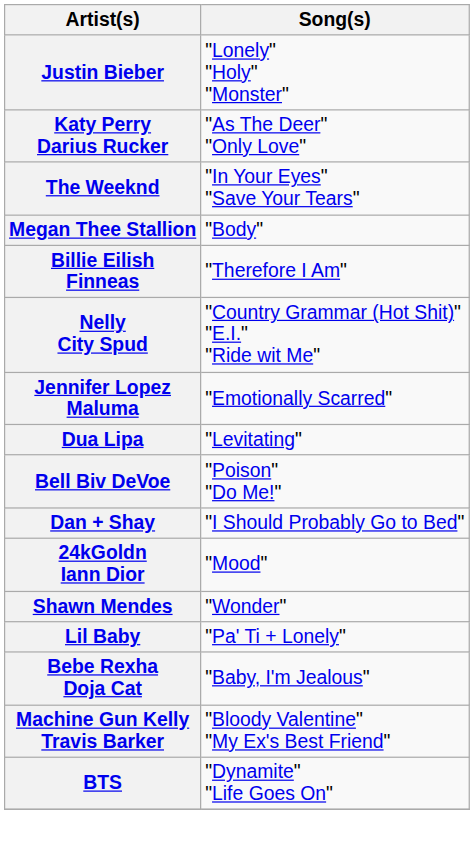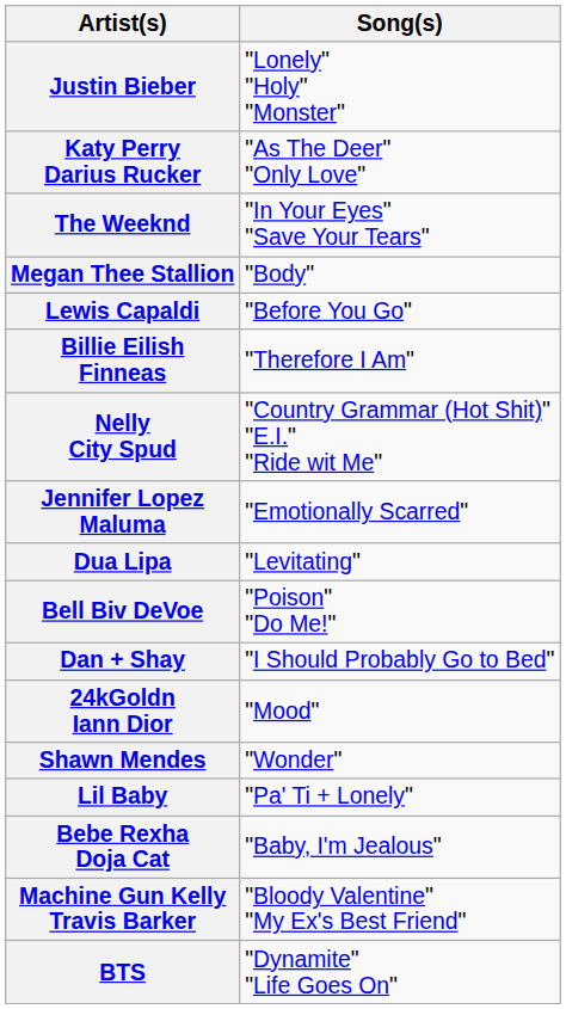 <table class="wikitable plainrowheaders">
 <tr>
 <th scope="col">Artist(s)</th>
 <th scope="col">Song(s)</th>
 </tr>
 <tr>
 <th scope="row"><a href='#'>Justin Bieber</a></th>
 <td>"<a href='#'>Lonely</a>"  <br> "<a href='#'>Holy</a>" <br> "<a href='#'>Monster</a>" </td>
 </tr>
 <tr>
 <th scope="row"><a href='#'>Katy Perry</a><br><a href='#'>Darius Rucker</a></th>
 <td>"<a href='#'>As The Deer</a>" <br> "<a href='#'>Only Love</a>"</td>
 </tr>
 <tr>
 <th scope="row"><a href='#'>The Weeknd</a></th>
 <td>"<a href='#'>In Your Eyes</a>"  <br> "<a href='#'>Save Your Tears</a>"</td>
 </tr>
 <tr>
 <th scope="row"><a href='#'>Megan Thee Stallion</a></th>
 <td>"<a href='#'>Body</a>"</td>
+</tr>
+<tr>
+<th scope="row"><a href='#'>Lewis Capaldi</a></th>
+<td>"<a href='#'>Before You Go</a>"</td>
 </tr>
 <tr>
 <th scope="row"><a href='#'>Billie Eilish</a><br><a href='#'>Finneas</a></th>
 <td>"<a href='#'>Therefore I Am</a>"</td>
 </tr>
 <tr>
 <th scope="row"><a href='#'>Nelly</a><br><a href='#'>City Spud</a></th>
 <td>"<a href='#'>Country Grammar (Hot Shit)</a>" <br> "<a href='#'>E.I.</a>" <br> "<a href='#'>Ride wit Me</a>"</td>
 </tr>
 <tr>
 <th scope="row"><a href='#'>Jennifer Lopez</a><br><a href='#'>Maluma</a></th>
 <td>"<a href='#'>Emotionally Scarred</a>"</td>
 </tr>
 <tr>
 <th scope="row"><a href='#'>Dua Lipa</a></th>
 <td>"<a href='#'>Levitating</a>"</td>
 </tr>
 <tr>
 <th scope="row"><a href='#'>Bell Biv DeVoe</a></th>
 <td>"<a href='#'>Poison</a>" <br> "<a href='#'>Do Me!</a>"</td>
 </tr>
 <tr>
 <th scope="row"><a href='#'>Dan + Shay</a></th>
 <td>"<a href='#'>I Should Probably Go to Bed</a>"</td>
 </tr>
 <tr>
 <th scope="row"><a href='#'>24kGoldn</a> <br> <a href='#'>Iann Dior</a></th>
 <td>"<a href='#'>Mood</a>"</td>
 </tr>
 <tr>
 <th scope="row"><a href='#'>Shawn Mendes</a></th>
 <td>"<a href='#'>Wonder</a>"</td>
 </tr>
 <tr>
 <th scope="row"><a href='#'>Lil Baby</a></th>
 <td>"<a href='#'>Pa' Ti + Lonely</a>"</td>
 </tr>
 <tr>
 <th scope="row"><a href='#'>Bebe Rexha</a><br><a href='#'>Doja Cat</a></th>
 <td>"<a href='#'>Baby, I'm Jealous</a>"</td>
 </tr>
 <tr>
 <th scope="row"><a href='#'>Machine Gun Kelly</a> <br> <a href='#'>Travis Barker</a></th>
 <td>"<a href='#'>Bloody Valentine</a>"<br>"<a href='#'>My Ex's Best Friend</a>"</td>
 </tr>
 <tr>
 <th scope="row"><a href='#'>BTS</a></th>
 <td>"<a href='#'>Dynamite</a>"<br>"<a href='#'>Life Goes On</a>"</td>
 </tr>
 <tr>
 </tr>
 </table>
